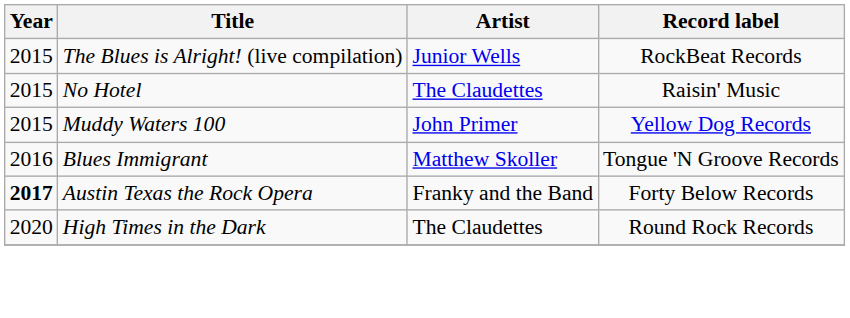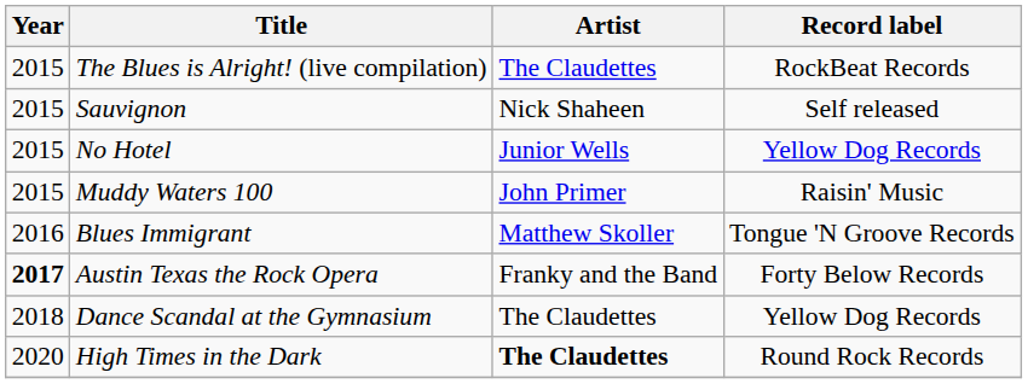 <table class="wikitable sortable">
 <tr>
 <th>Year</th>
 <th>Title</th>
 <th>Artist</th>
 <th>Record label</th>
 </tr>
 <tr>
 <td>2015</td>
 <td><em>The Blues is Alright!</em> (live compilation)</td>
-<td><a href='#'>Junior Wells</a></td>
+<td><a href='#'>The Claudettes</a></td>
 <td style="text-align:center;">RockBeat Records</td>
 </tr>
 <tr>
 <td>2015</td>
+<td><em>Sauvignon</em></td>
+<td>Nick Shaheen</td>
+<td style="text-align:center;">Self released</td>
+</tr>
+<tr>
+<td>2015</td>
 <td><em>No Hotel</em></td>
-<td><a href='#'>The Claudettes</a></td>
-<td style="text-align:center;">Raisin' Music</td>
+<td><a href='#'>Junior Wells</a></td>
+<td style="text-align:center;"><a href='#'>Yellow Dog Records</a></td>
 </tr>
 <tr>
 <td>2015</td>
 <td><em>Muddy Waters 100</em></td>
 <td><a href='#'>John Primer</a></td>
-<td style="text-align:center;"><a href='#'>Yellow Dog Records</a></td>
+<td style="text-align:center;">Raisin' Music</td>
 </tr>
 <tr>
 <td>2016</td>
 <td><em>Blues Immigrant</em></td>
 <td><a href='#'>Matthew Skoller</a></td>
 <td style="text-align:center;">Tongue 'N Groove Records</td>
 </tr>
 <tr>
 <td><strong>2017</strong></td>
 <td><em>Austin Texas the Rock Opera</em></td>
 <td>Franky and the Band</td>
 <td style="text-align:center;">Forty Below Records</td>
 </tr>
 <tr>
+<td>2018</td>
+<td><em>Dance Scandal at the Gymnasium</em></td>
+<td>The Claudettes</td>
+<td style="text-align:center;">Yellow Dog Records</td>
+</tr>
+<tr>
 <td>2020</td>
 <td><em>High Times in the Dark</em></td>
-<td>The Claudettes</td>
+<td><strong>The Claudettes</strong></td>
 <td style="text-align:center;">Round Rock Records</td>
 </tr>
 <tr>
 </tr>
 </table>
